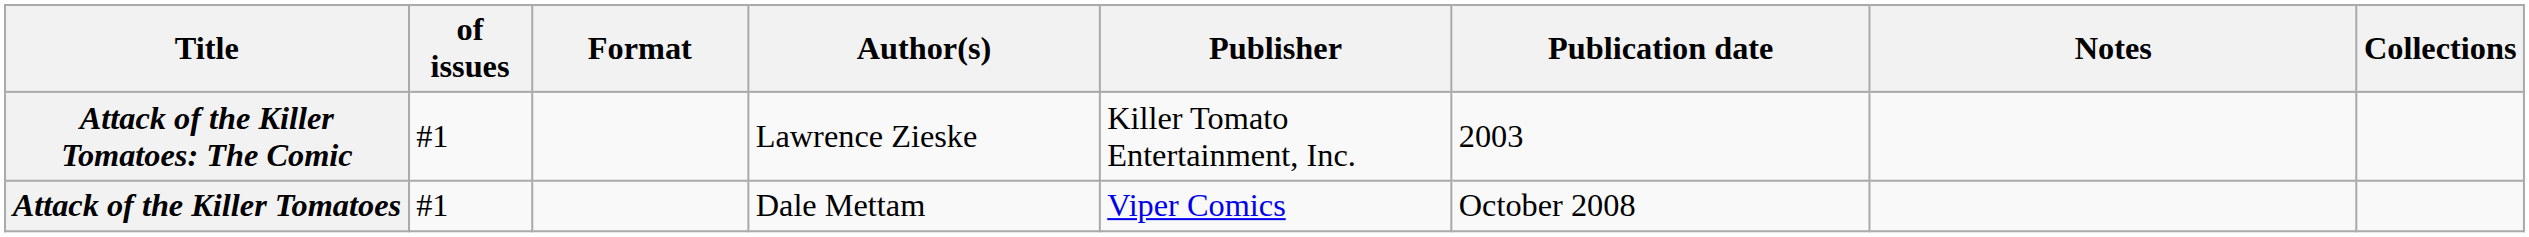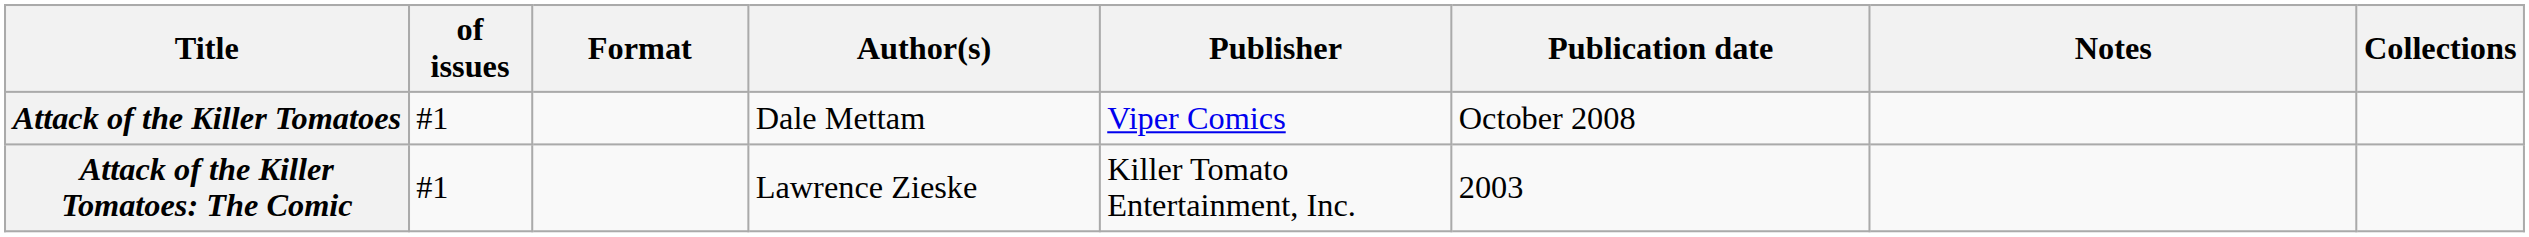 <table class="wikitable">
 <tr>
 <th>Title</th>
 <th style="width:40pt"> of issues</th>
 <th style="width:75pt">Format</th>
 <th style="width:125pt">Author(s)</th>
 <th style="width:125pt">Publisher</th>
 <th style="width:150pt">Publication date</th>
 <th style="width:175pt">Notes</th>
 <th>Collections</th>
 </tr>
 <tr>
+<th><em>Attack of the Killer Tomatoes</em></th>
+<td>#1</td>
+<td></td>
+<td>Dale Mettam</td>
+<td><a href='#'>Viper Comics</a></td>
+<td>October 2008</td>
+<td></td>
+<td></td>
+</tr>
+<tr>
 <th><em>Attack of the Killer Tomatoes: The Comic</em></th>
 <td>#1</td>
 <td></td>
 <td>Lawrence Zieske</td>
 <td>Killer Tomato Entertainment, Inc.</td>
 <td>2003</td>
 <td></td>
 <td></td>
 </tr>
-<tr>
-<th><em>Attack of the Killer Tomatoes</em></th>
-<td>#1</td>
-<td></td>
-<td>Dale Mettam</td>
-<td><a href='#'>Viper Comics</a></td>
-<td>October 2008</td>
-<td></td>
-<td></td>
-</tr>
 </table>
